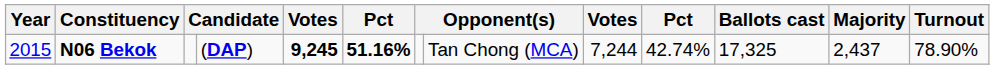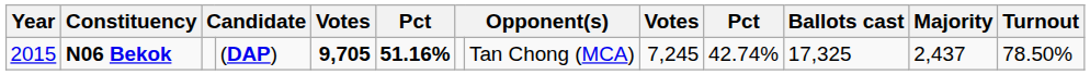 <table class="wikitable" style="margin:0.5em ; font-size:95%">
 <tr>
 <th>Year</th>
 <th>Constituency</th>
 <th colspan=2>Candidate</th>
 <th>Votes</th>
 <th>Pct</th>
 <th colspan=2>Opponent(s)</th>
 <th>Votes</th>
 <th>Pct</th>
 <th>Ballots cast</th>
 <th>Majority</th>
 <th>Turnout</th>
 </tr>
 <tr>
 <td><a href='#'>2015</a></td>
 <td><strong>N06 <a href='#'>Bekok</a></strong></td>
 <td></td>
 <td> (<a href='#'><strong>DAP</strong></a>)</td>
-<td align="right"><strong>9,245</strong></td>
+<td align="right"><strong>9,705</strong></td>
 <td><strong>51.16%</strong></td>
 <td></td>
 <td>Tan Chong (<a href='#'>MCA</a>)</td>
-<td align="right">7,244</td>
+<td align="right">7,245</td>
 <td>42.74%</td>
 <td>17,325</td>
 <td>2,437</td>
-<td>78.90%</td>
+<td>78.50%</td>
 </tr>
 </table>
